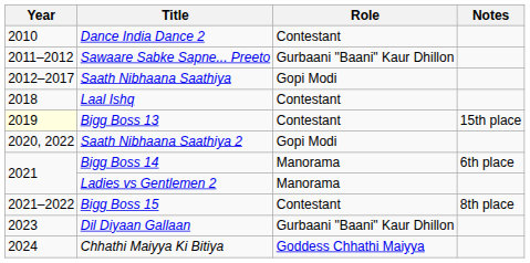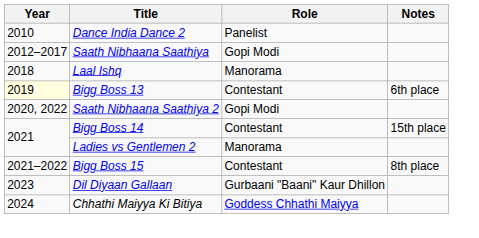 <table class="wikitable">
 <tr>
 <th>Year</th>
 <th>Title</th>
 <th>Role</th>
 <th>Notes</th>
 </tr>
 <tr>
 <td>2010</td>
 <td><em><a href='#'>Dance India Dance 2</a></em></td>
-<td>Contestant</td>
-<td></td>
-</tr>
-<tr>
-<td>2011–2012</td>
-<td><em><a href='#'>Sawaare Sabke Sapne... Preeto</a></em></td>
-<td>Gurbaani "Baani" Kaur Dhillon</td>
+<td>Panelist</td>
 <td></td>
 </tr>
 <tr>
 <td>2012–2017</td>
 <td><em><a href='#'>Saath Nibhaana Saathiya</a></em></td>
 <td>Gopi Modi</td>
 <td></td>
 </tr>
 <tr>
 <td>2018</td>
 <td><em><a href='#'>Laal Ishq</a></em></td>
-<td>Contestant</td>
+<td>Manorama</td>
 <td></td>
 </tr>
 <tr>
 <td style="background: lightyellow;">2019</td>
 <td><em><a href='#'>Bigg Boss 13</a></em></td>
 <td>Contestant</td>
-<td>15th place</td>
+<td>6th place</td>
 </tr>
 <tr>
 <td>2020, 2022</td>
 <td><em><a href='#'>Saath Nibhaana Saathiya 2</a></em></td>
 <td>Gopi Modi</td>
 <td></td>
 </tr>
 <tr>
 <td rowspan="2">2021</td>
 <td><em><a href='#'>Bigg Boss 14</a></em></td>
-<td>Manorama</td>
-<td>6th place</td>
+<td>Contestant</td>
+<td>15th place</td>
 </tr>
 <tr>
 <td><em><a href='#'>Ladies vs Gentlemen 2</a></em></td>
 <td>Manorama</td>
 <td></td>
 </tr>
 <tr>
 <td>2021–2022</td>
 <td><em><a href='#'>Bigg Boss 15</a></em></td>
 <td>Contestant</td>
 <td>8th place</td>
 </tr>
 <tr>
 <td>2023</td>
 <td><em><a href='#'>Dil Diyaan Gallaan</a></em></td>
 <td>Gurbaani "Baani" Kaur Dhillon</td>
 <td></td>
 </tr>
 <tr>
 <td>2024</td>
 <td><em>Chhathi Maiyya Ki Bitiya</em></td>
 <td><a href='#'>Goddess Chhathi Maiyya</a></td>
 <td></td>
 </tr>
 </table>
